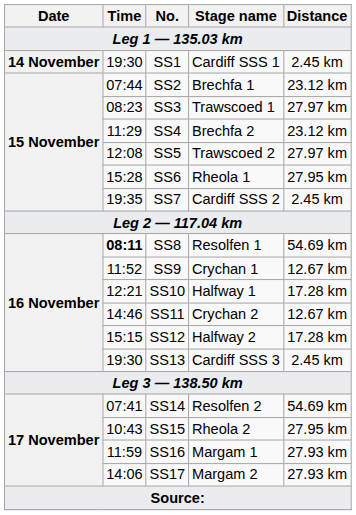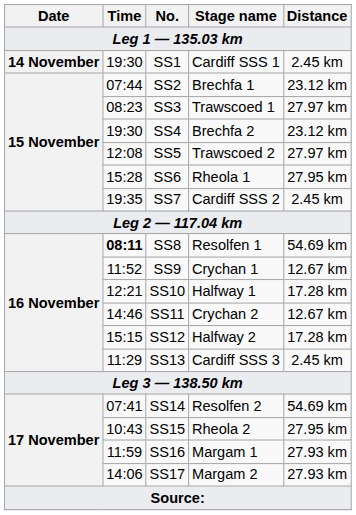 <table class="wikitable" style="font-size: 85%;">
 <tr>
 <th>Date</th>
 <th>Time</th>
 <th>No.</th>
 <th>Stage name</th>
 <th>Distance</th>
 </tr>
 <tr>
 <td style="background-color:#EAECF0; text-align:center" colspan="5"><strong><em>Leg 1 — 135.03 km</em></strong></td>
 </tr>
 <tr>
 <th rowspan="1">14 November</th>
 <td align="center">19:30</td>
 <td align="center">SS1</td>
 <td>Cardiff SSS 1</td>
 <td align="center">2.45 km</td>
 </tr>
 <tr>
 <th rowspan="6">15 November</th>
 <td align="center">07:44</td>
 <td align="center">SS2</td>
 <td>Brechfa 1</td>
 <td align="center">23.12 km</td>
 </tr>
 <tr>
 <td align="center">08:23</td>
 <td align="center">SS3</td>
 <td>Trawscoed 1</td>
 <td align="center">27.97 km</td>
 </tr>
 <tr>
-<td align="center">11:29</td>
+<td align="center">19:30</td>
 <td align="center">SS4</td>
 <td>Brechfa 2</td>
 <td align="center">23.12 km</td>
 </tr>
 <tr>
 <td align="center">12:08</td>
 <td align="center">SS5</td>
 <td>Trawscoed 2</td>
 <td align="center">27.97 km</td>
 </tr>
 <tr>
 <td align="center">15:28</td>
 <td align="center">SS6</td>
 <td>Rheola 1</td>
 <td align="center">27.95 km</td>
 </tr>
 <tr>
 <td align="center">19:35</td>
 <td align="center">SS7</td>
 <td>Cardiff SSS 2</td>
 <td align="center">2.45 km</td>
 </tr>
 <tr>
 <td style="background-color:#EAECF0; text-align:center" colspan="5"><strong><em>Leg 2 — 117.04 km</em></strong></td>
 </tr>
 <tr>
 <th rowspan="6">16 November</th>
 <td align="center"><strong>08:11</strong></td>
 <td align="center">SS8</td>
 <td>Resolfen 1</td>
 <td align="center">54.69 km</td>
 </tr>
 <tr>
 <td align="center">11:52</td>
 <td align="center">SS9</td>
 <td>Crychan 1</td>
 <td align="center">12.67 km</td>
 </tr>
 <tr>
 <td align="center">12:21</td>
 <td align="center">SS10</td>
 <td>Halfway 1</td>
 <td align="center">17.28 km</td>
 </tr>
 <tr>
 <td align="center">14:46</td>
 <td align="center">SS11</td>
 <td>Crychan 2</td>
 <td align="center">12.67 km</td>
 </tr>
 <tr>
 <td align="center">15:15</td>
 <td align="center">SS12</td>
 <td>Halfway 2</td>
 <td align="center">17.28 km</td>
 </tr>
 <tr>
-<td align="center">19:30</td>
+<td align="center">11:29</td>
 <td align="center">SS13</td>
 <td>Cardiff SSS 3</td>
 <td align="center">2.45 km</td>
 </tr>
 <tr>
 <td style="background-color:#EAECF0; text-align:center" colspan="5"><strong><em>Leg 3 — 138.50 km</em></strong></td>
 </tr>
 <tr>
 <th rowspan="4">17 November</th>
 <td align="center">07:41</td>
 <td align="center">SS14</td>
 <td>Resolfen 2</td>
 <td align="center">54.69 km</td>
 </tr>
 <tr>
 <td align="center">10:43</td>
 <td align="center">SS15</td>
 <td>Rheola 2</td>
 <td align="center">27.95 km</td>
 </tr>
 <tr>
 <td align="center">11:59</td>
 <td align="center">SS16</td>
 <td>Margam 1</td>
 <td align="center">27.93 km</td>
 </tr>
 <tr>
 <td align="center">14:06</td>
 <td align="center">SS17</td>
 <td>Margam 2</td>
 <td align="center">27.93 km</td>
 </tr>
 <tr>
 <td style="background-color:#EAECF0; text-align:center" colspan="5"><strong>Source:</strong></td>
 </tr>
 <tr>
 </tr>
 </table>
